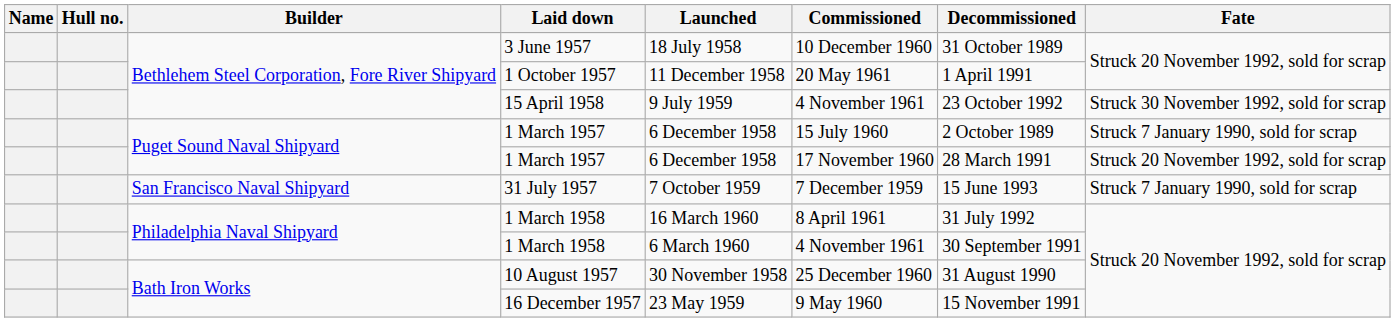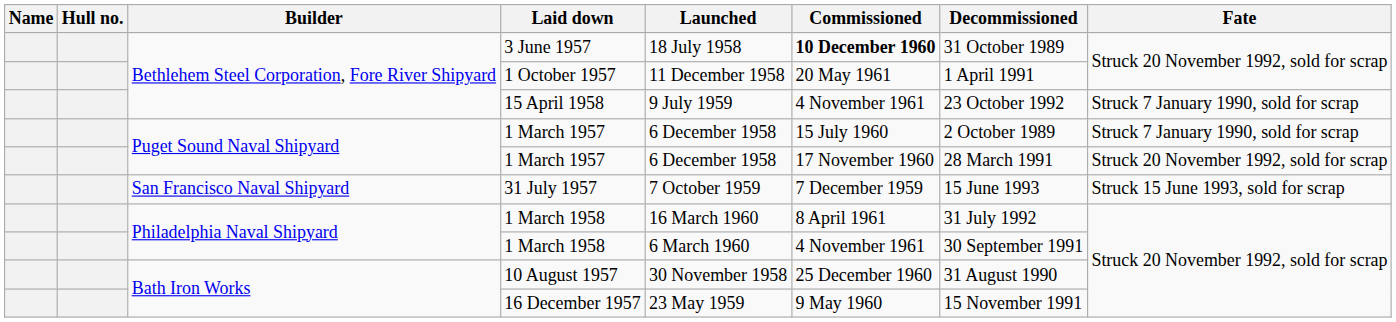 <table class="wikitable sortable plainrowheaders">
 <tr>
 <th scope="col">Name</th>
 <th scope="col">Hull no.</th>
 <th scope="col" style="max-width: 9em;">Builder</th>
 <th scope="col" style="max-width: 6em;">Laid down</th>
 <th scope="col" style="max-width: 6em;">Launched</th>
 <th scope="col" style="max-width: 6em;">Commissioned</th>
 <th scope="col" style="max-width: 6em;">Decommissioned</th>
 <th scope="col">Fate</th>
 </tr>
 <tr>
 <th scope="row"></th>
 <th scope="row"> </th>
 <td rowspan=3><a href='#'>Bethlehem Steel Corporation</a>, <a href='#'>Fore River Shipyard</a></td>
 <td>3 June 1957</td>
 <td>18 July 1958</td>
-<td>10 December 1960</td>
+<td><strong>10 December 1960</strong></td>
 <td>31 October 1989</td>
 <td rowspan=2 data-sort-value="20 November 1992">Struck 20 November 1992, sold for scrap</td>
 </tr>
 <tr>
 <th scope="row"></th>
 <th scope="row"> </th>
 <td>1 October 1957</td>
 <td>11 December 1958</td>
 <td>20 May 1961</td>
 <td>1 April 1991</td>
 </tr>
 <tr>
 <th scope="row"></th>
 <th scope="row"> </th>
 <td>15 April 1958</td>
 <td>9 July 1959</td>
 <td>4 November 1961</td>
 <td>23 October 1992</td>
-<td data-sort-value="30 November 1992">Struck 30 November 1992, sold for scrap</td>
+<td data-sort-value="7 January 1990">Struck 7 January 1990, sold for scrap</td>
 </tr>
 <tr>
 <th scope="row"></th>
 <th scope="row"> </th>
 <td rowspan=2><a href='#'>Puget Sound Naval Shipyard</a></td>
 <td>1 March 1957</td>
 <td>6 December 1958</td>
 <td>15 July 1960</td>
 <td>2 October 1989</td>
 <td data-sort-value="7 January 1990">Struck 7 January 1990, sold for scrap</td>
 </tr>
 <tr>
 <th scope="row"></th>
 <th scope="row"> </th>
 <td>1 March 1957</td>
 <td>6 December 1958</td>
 <td>17 November 1960</td>
 <td>28 March 1991</td>
 <td data-sort-value="20 November 1992">Struck 20 November 1992, sold for scrap</td>
 </tr>
 <tr>
 <th scope="row"></th>
 <th scope="row"> </th>
 <td><a href='#'>San Francisco Naval Shipyard</a></td>
 <td>31 July 1957</td>
 <td>7 October 1959</td>
 <td>7 December 1959</td>
 <td>15 June 1993</td>
-<td data-sort-value="7 January 1990">Struck 7 January 1990, sold for scrap</td>
+<td data-sort-value="15 June 1993">Struck 15 June 1993, sold for scrap</td>
 </tr>
 <tr>
 <th scope="row"></th>
 <th scope="row"> </th>
 <td rowspan=2><a href='#'>Philadelphia Naval Shipyard</a></td>
 <td>1 March 1958</td>
 <td>16 March 1960</td>
 <td>8 April 1961</td>
 <td>31 July 1992</td>
 <td rowspan=4 data-sort-value="20 November 1992">Struck 20 November 1992, sold for scrap</td>
 </tr>
 <tr>
 <th scope="row"></th>
 <th scope="row"> </th>
 <td>1 March 1958</td>
 <td>6 March 1960</td>
 <td>4 November 1961</td>
 <td>30 September 1991</td>
 </tr>
 <tr>
 <th scope="row"></th>
 <th scope="row"> </th>
 <td rowspan=2><a href='#'>Bath Iron Works</a></td>
 <td>10 August 1957</td>
 <td>30 November 1958</td>
 <td>25 December 1960</td>
 <td>31 August 1990</td>
 </tr>
 <tr>
 <th scope="row"></th>
 <th scope="row"> </th>
 <td>16 December 1957</td>
 <td>23 May 1959</td>
 <td>9 May 1960</td>
 <td>15 November 1991</td>
 </tr>
 </table>
